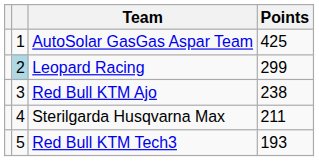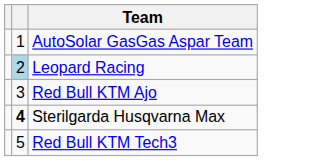 <table class="wikitable" style="font-size: 85%;">
 <tr>
 <th></th>
 <th></th>
 <th>Team</th>
-<th>Points</th>
 </tr>
 <tr>
 <td></td>
 <td align=center>1</td>
 <td> <a href='#'>AutoSolar GasGas Aspar Team</a></td>
-<td align=left>425</td>
 </tr>
 <tr>
 <td></td>
 <td align=center style="background: lightblue;">2</td>
 <td> <a href='#'>Leopard Racing</a></td>
-<td align=left>299</td>
 </tr>
 <tr>
 <td></td>
 <td align=center>3</td>
 <td> <a href='#'>Red Bull KTM Ajo</a></td>
-<td align=left>238</td>
 </tr>
 <tr>
 <td></td>
-<td align=center>4</td>
+<td align=center><strong>4</strong></td>
 <td> Sterilgarda Husqvarna Max</td>
-<td align=left>211</td>
 </tr>
 <tr>
 <td></td>
 <td align=center>5</td>
 <td> <a href='#'>Red Bull KTM Tech3</a></td>
-<td align=left>193</td>
 </tr>
 </table>
